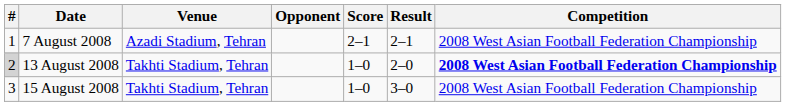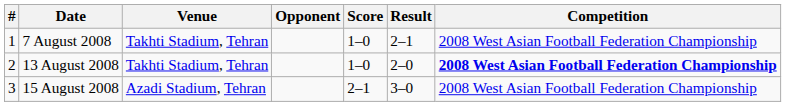 <table class="wikitable">
 <tr>
 <th>#</th>
 <th>Date</th>
 <th>Venue</th>
 <th>Opponent</th>
 <th>Score</th>
 <th>Result</th>
 <th>Competition</th>
 </tr>
 <tr>
 <td>1</td>
 <td>7 August 2008</td>
-<td><a href='#'>Azadi Stadium</a>, <a href='#'>Tehran</a></td>
+<td><a href='#'>Takhti Stadium</a>, <a href='#'>Tehran</a></td>
 <td></td>
-<td>2–1</td>
+<td>1–0</td>
 <td>2–1</td>
 <td><a href='#'>2008 West Asian Football Federation Championship</a></td>
 </tr>
 <tr>
-<td style="background: lightgrey;">2</td>
+<td>2</td>
 <td>13 August 2008</td>
 <td><a href='#'>Takhti Stadium</a>, <a href='#'>Tehran</a></td>
 <td></td>
 <td>1–0</td>
 <td>2–0</td>
 <td><strong><a href='#'>2008 West Asian Football Federation Championship</a></strong></td>
 </tr>
 <tr>
 <td>3</td>
 <td>15 August 2008</td>
-<td><a href='#'>Takhti Stadium</a>, <a href='#'>Tehran</a></td>
+<td><a href='#'>Azadi Stadium</a>, <a href='#'>Tehran</a></td>
 <td></td>
-<td>1–0</td>
+<td>2–1</td>
 <td>3–0</td>
 <td><a href='#'>2008 West Asian Football Federation Championship</a></td>
 </tr>
 </table>
